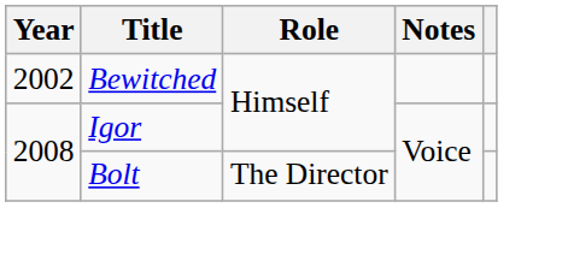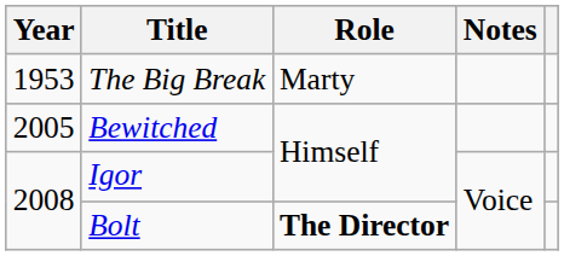 <table class="wikitable sortable">
 <tr>
 <th>Year</th>
 <th>Title</th>
 <th>Role</th>
 <th>Notes</th>
 <th></th>
 </tr>
 <tr>
-<td>2002</td>
+<td>1953</td>
+<td><em>The Big Break</em></td>
+<td>Marty</td>
+<td></td>
+<td></td>
+</tr>
+<tr>
+<td>2005</td>
 <td><em><a href='#'>Bewitched</a></em></td>
 <td rowspan=2>Himself</td>
 <td></td>
 <td></td>
 </tr>
 <tr>
 <td rowspan=2>2008</td>
 <td><em><a href='#'>Igor</a></em></td>
 <td rowspan=2>Voice</td>
 <td></td>
 </tr>
 <tr>
 <td><em><a href='#'>Bolt</a></em></td>
-<td>The Director</td>
+<td><strong>The Director</strong></td>
 <td></td>
 </tr>
 </table>
